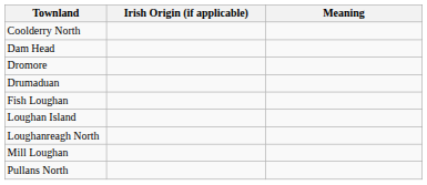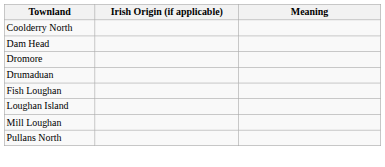 <table class="wikitable" style="border:1px solid darkgray;">
 <tr>
 <th width="150">Townland</th>
 <th width="250">Irish Origin (if applicable)</th>
 <th width="250">Meaning</th>
 </tr>
 <tr>
 <td>Coolderry North</td>
 <td></td>
 <td></td>
 </tr>
 <tr>
 <td>Dam Head</td>
 <td></td>
 <td></td>
 </tr>
 <tr>
 <td>Dromore</td>
 <td></td>
 <td></td>
 </tr>
 <tr>
 <td>Drumaduan</td>
 <td></td>
 <td></td>
 </tr>
 <tr>
 <td>Fish Loughan</td>
 <td></td>
 <td></td>
 </tr>
 <tr>
 <td>Loughan Island</td>
 <td></td>
 <td></td>
 </tr>
 <tr>
-<td>Loughanreagh North</td>
-<td></td>
-<td></td>
-</tr>
-<tr>
 <td>Mill Loughan</td>
 <td></td>
 <td></td>
 </tr>
 <tr>
 <td>Pullans North</td>
 <td></td>
 <td></td>
 </tr>
 </table>
